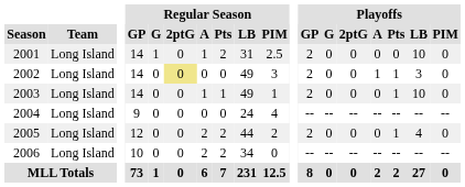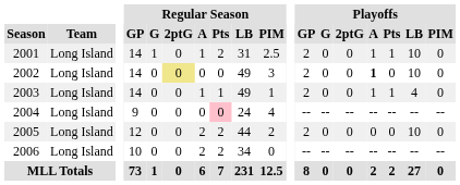 <table BORDER="0" CELLPADDING="3" CELLSPACING="0">
 <tr ALIGN="center" bgcolor="#e0e0e0">
 <th colspan="2" bgcolor="#ffffff"> </th>
 <th rowspan="99" bgcolor="#ffffff"> </th>
 <th colspan="7">Regular Season</th>
 <th rowspan="99" bgcolor="#ffffff"> </th>
 <th colspan="7">Playoffs</th>
 </tr>
 <tr ALIGN="center" bgcolor="#e0e0e0">
 <th>Season</th>
 <th>Team</th>
 <th>GP</th>
 <th>G</th>
 <th>2ptG</th>
 <th>A</th>
 <th>Pts</th>
 <th>LB</th>
 <th>PIM</th>
 <th>GP</th>
 <th>G</th>
 <th>2ptG</th>
 <th>A</th>
 <th>Pts</th>
 <th>LB</th>
 <th>PIM</th>
 </tr>
 <tr ALIGN="center" bgcolor="#f0f0f0">
 <td>2001</td>
 <td>Long Island</td>
 <td>14</td>
 <td>1</td>
 <td>0</td>
 <td>1</td>
 <td>2</td>
 <td>31</td>
 <td>2.5</td>
 <td>2</td>
 <td>0</td>
 <td>0</td>
-<td>0</td>
-<td>0</td>
+<td>1</td>
+<td>1</td>
 <td>10</td>
 <td>0</td>
 </tr>
 <tr ALIGN="center">
 <td>2002</td>
 <td>Long Island</td>
 <td>14</td>
 <td>0</td>
 <td style="background: khaki;">0</td>
 <td>0</td>
 <td>0</td>
 <td>49</td>
 <td>3</td>
 <td>2</td>
 <td>0</td>
 <td>0</td>
-<td>1</td>
-<td>1</td>
-<td>3</td>
+<td><strong>1</strong></td>
+<td>0</td>
+<td>10</td>
 <td>0</td>
 </tr>
 <tr ALIGN="center" bgcolor="#f0f0f0">
 <td>2003</td>
 <td>Long Island</td>
 <td>14</td>
 <td>0</td>
 <td>0</td>
 <td>1</td>
 <td>1</td>
 <td>49</td>
 <td>1</td>
 <td>2</td>
 <td>0</td>
 <td>0</td>
-<td>0</td>
 <td>1</td>
-<td>10</td>
+<td>1</td>
+<td>4</td>
 <td>0</td>
 </tr>
 <tr ALIGN="center">
 <td>2004</td>
 <td>Long Island</td>
 <td>9</td>
 <td>0</td>
 <td>0</td>
 <td>0</td>
-<td>0</td>
+<td style="background: pink;">0</td>
 <td>24</td>
 <td>4</td>
 <td>--</td>
 <td>--</td>
 <td>--</td>
 <td>--</td>
 <td>--</td>
 <td>--</td>
 <td>--</td>
 </tr>
 <tr ALIGN="center" bgcolor="#f0f0f0">
 <td>2005</td>
 <td>Long Island</td>
 <td>12</td>
 <td>0</td>
 <td>0</td>
 <td>2</td>
 <td>2</td>
 <td>44</td>
 <td>2</td>
 <td>2</td>
 <td>0</td>
 <td>0</td>
 <td>0</td>
-<td>1</td>
-<td>4</td>
+<td>0</td>
+<td>10</td>
 <td>0</td>
 </tr>
 <tr ALIGN="center">
 <td>2006</td>
 <td>Long Island</td>
 <td>10</td>
 <td>0</td>
 <td>0</td>
 <td>2</td>
 <td>2</td>
 <td>34</td>
 <td>0</td>
 <td>--</td>
 <td>--</td>
 <td>--</td>
 <td>--</td>
 <td>--</td>
 <td>--</td>
 <td>--</td>
 </tr>
 <tr ALIGN="center" bgcolor="#e0e0e0">
 <th colspan="2">MLL Totals</th>
 <th>73</th>
 <th>1</th>
 <th>0</th>
 <th>6</th>
 <th>7</th>
 <th>231</th>
 <th>12.5</th>
 <th>8</th>
 <th>0</th>
 <th>0</th>
 <th>2</th>
 <th>2</th>
 <th>27</th>
 <th>0</th>
 </tr>
 </table>
